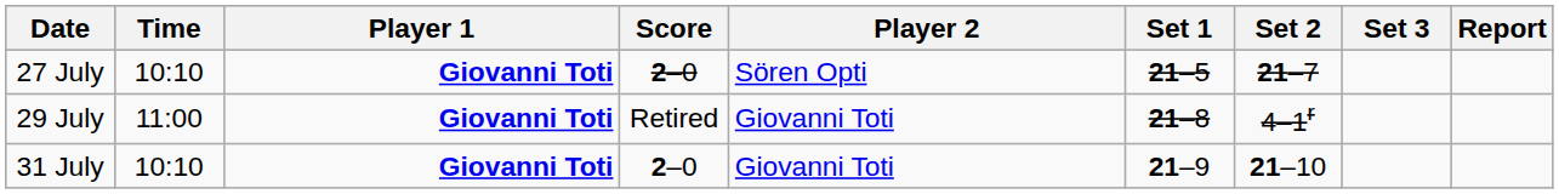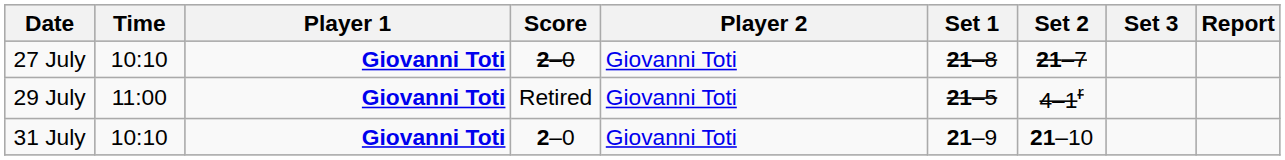 <table class="wikitable" style="font-size:90%; text-align:center">
 <tr>
 <th width="50">Date</th>
 <th width="50">Time</th>
 <th width="200">Player 1</th>
 <th width="50">Score</th>
 <th width="200">Player 2</th>
 <th width="50">Set 1</th>
 <th width="50">Set 2</th>
 <th width="50">Set 3</th>
 <th>Report</th>
 </tr>
 <tr>
 <td>27 July</td>
 <td>10:10</td>
 <td align="right"><strong><a href='#'>Giovanni Toti</a> </strong></td>
 <td><s><strong>2</strong>–0</s></td>
-<td align="left"> <a href='#'>Sören Opti</a></td>
-<td><s><strong>21</strong>–5</s></td>
+<td align="left"> <a href='#'>Giovanni Toti</a></td>
+<td><s><strong>21</strong>–8</s></td>
 <td><s><strong>21</strong>–7</s></td>
 <td></td>
 <td></td>
 </tr>
 <tr>
 <td>29 July</td>
 <td>11:00</td>
 <td align="right"><strong><a href='#'>Giovanni Toti</a> </strong></td>
 <td>Retired</td>
 <td align="left"> <a href='#'>Giovanni Toti</a></td>
-<td><s><strong>21</strong>–8</s></td>
+<td><s><strong>21</strong>–5</s></td>
 <td><s>4–1<sup>r</sup></s></td>
 <td></td>
 <td></td>
 </tr>
 <tr>
 <td>31 July</td>
 <td>10:10</td>
 <td align="right"><strong><a href='#'>Giovanni Toti</a> </strong></td>
 <td><strong>2</strong>–0</td>
 <td align="left"> <a href='#'>Giovanni Toti</a></td>
 <td><strong>21</strong>–9</td>
 <td><strong>21</strong>–10</td>
 <td></td>
 <td></td>
 </tr>
 </table>
